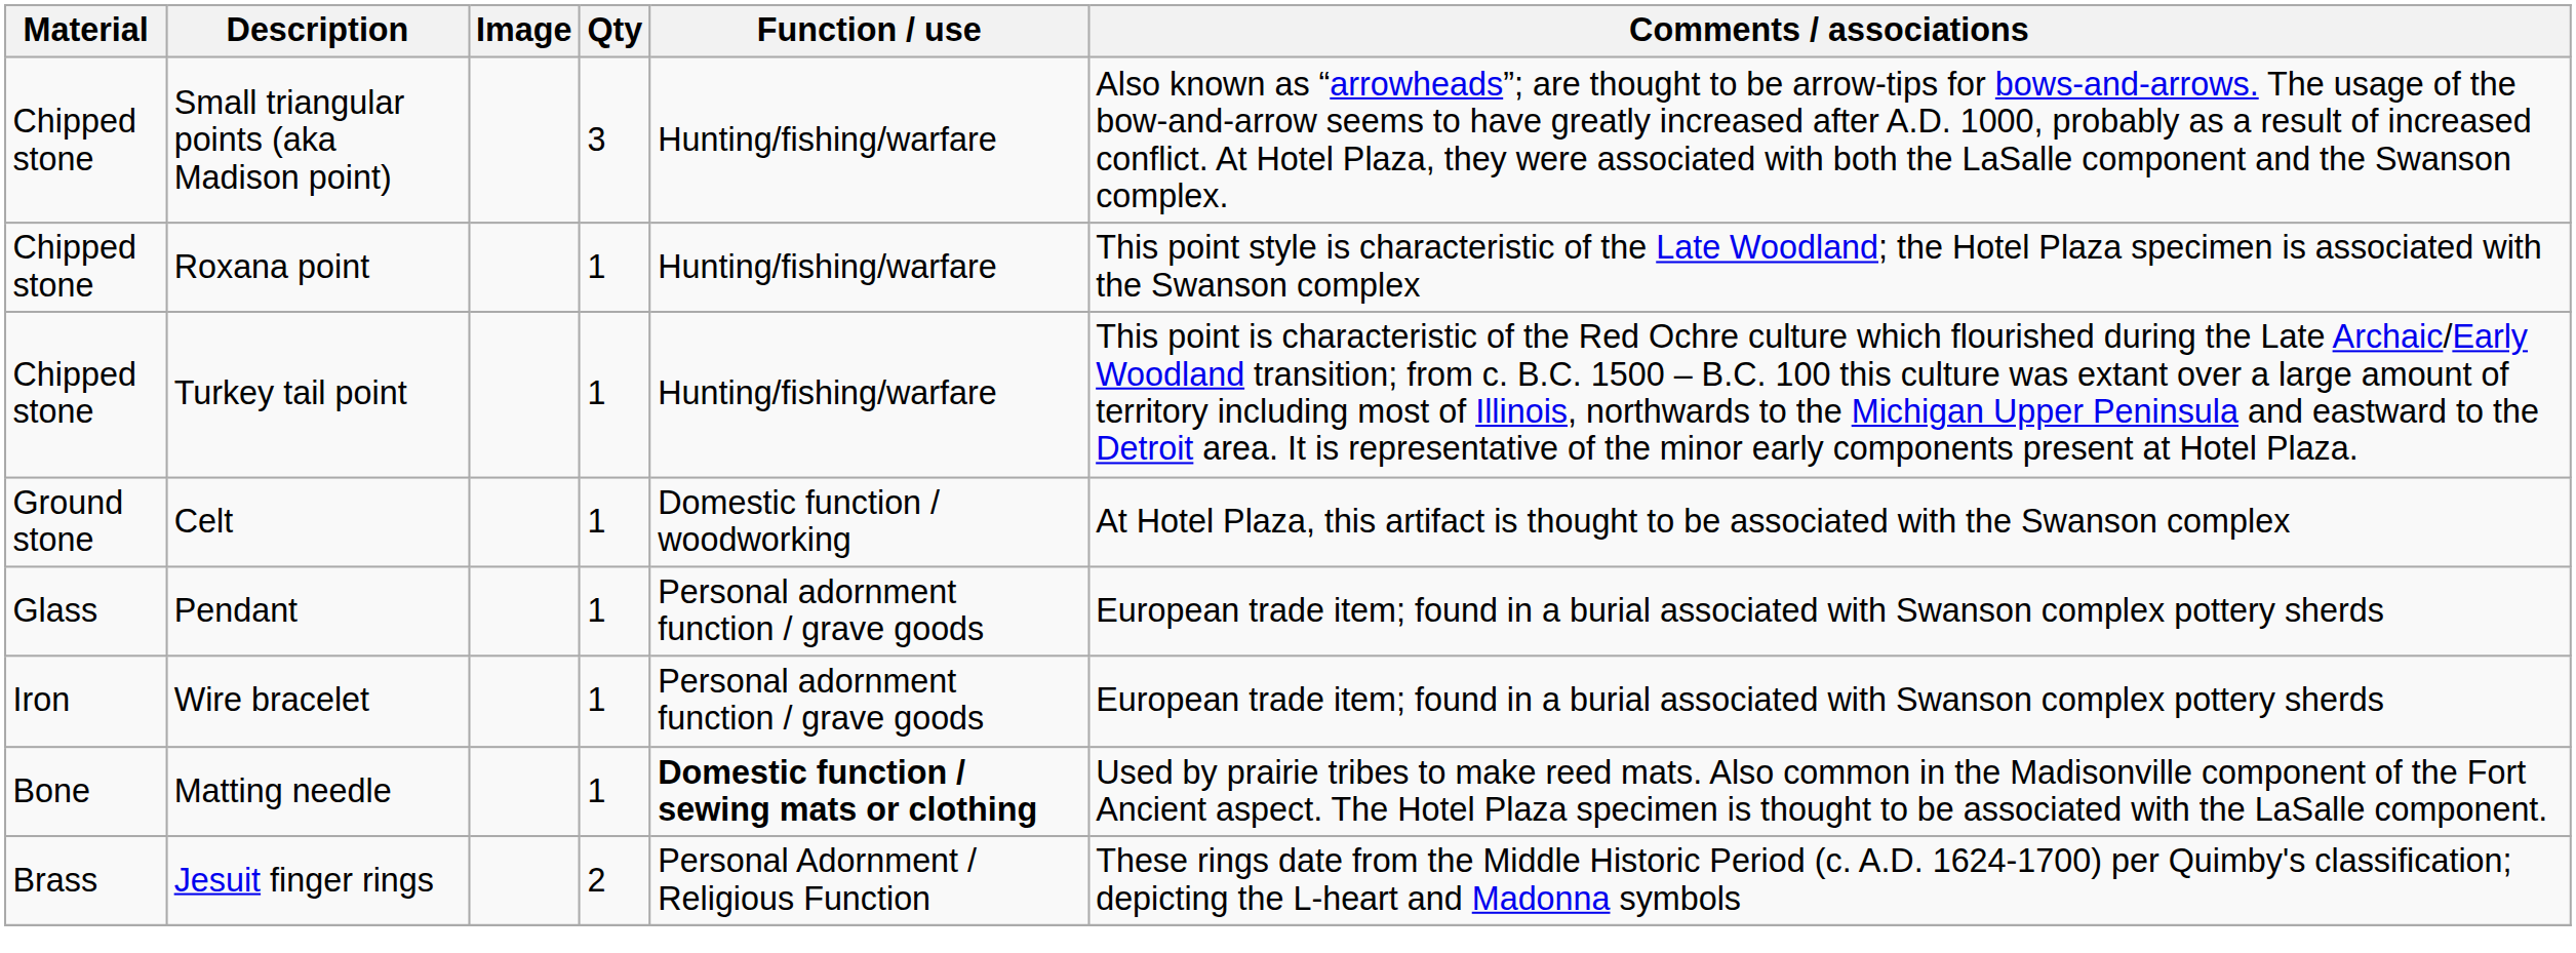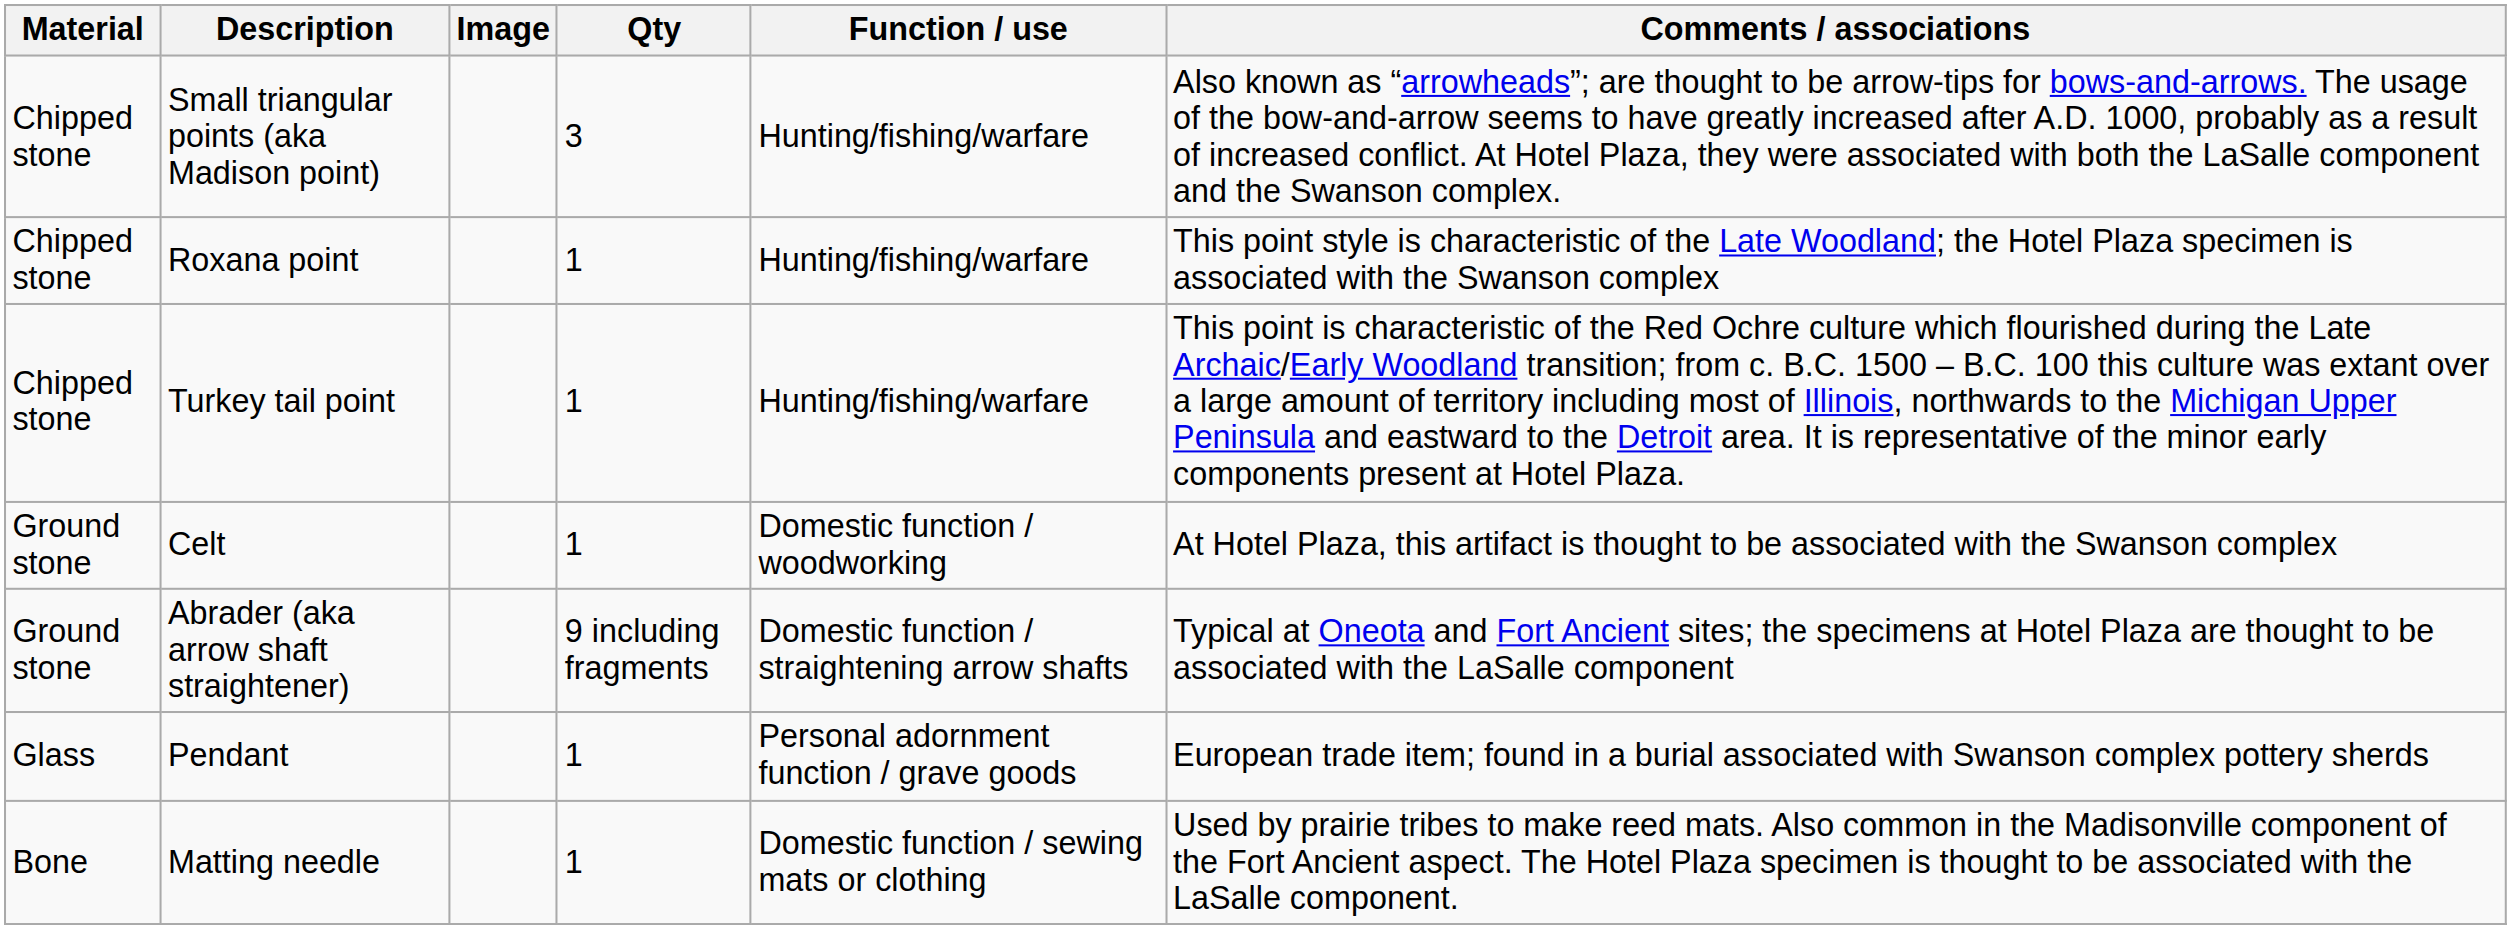 <table class="wikitable sortable" style="width:98%">
 <tr>
 <th>Material</th>
 <th>Description</th>
 <th>Image</th>
 <th>Qty</th>
 <th>Function / use</th>
 <th>Comments / associations</th>
 </tr>
 <tr>
 <td>Chipped stone</td>
 <td>Small triangular points (aka Madison point)</td>
 <td></td>
 <td>3</td>
 <td>Hunting/fishing/warfare</td>
 <td>Also known as “<a href='#'>arrowheads</a>”; are thought to be arrow-tips for <a href='#'>bows-and-arrows.</a>  The usage of the bow-and-arrow seems to have greatly increased after A.D. 1000, probably as a result of increased conflict.  At Hotel Plaza, they were associated with both the LaSalle component and the Swanson complex.</td>
 </tr>
 <tr>
 <td>Chipped stone</td>
 <td>Roxana point</td>
 <td></td>
 <td>1</td>
 <td>Hunting/fishing/warfare</td>
 <td>This point style is characteristic of the <a href='#'>Late Woodland</a>; the Hotel Plaza specimen is associated with the Swanson complex</td>
 </tr>
 <tr>
 <td>Chipped stone</td>
 <td>Turkey tail point</td>
 <td></td>
 <td>1</td>
 <td>Hunting/fishing/warfare</td>
 <td>This point is characteristic of the Red Ochre culture which flourished during the Late <a href='#'>Archaic</a>/<a href='#'>Early Woodland</a> transition; from c. B.C. 1500 – B.C. 100 this culture was extant over a large amount of territory including most of <a href='#'>Illinois</a>, northwards to the <a href='#'>Michigan Upper Peninsula</a> and eastward to the <a href='#'>Detroit</a> area.  It is representative of the minor early components present at Hotel Plaza.</td>
 </tr>
 <tr>
 <td>Ground stone</td>
 <td>Celt</td>
 <td></td>
 <td>1</td>
 <td>Domestic function / woodworking</td>
 <td>At Hotel Plaza, this artifact is thought to be associated with the Swanson complex</td>
 </tr>
 <tr>
+<td>Ground stone</td>
+<td>Abrader (aka arrow shaft straightener)</td>
+<td></td>
+<td>9 including fragments</td>
+<td>Domestic function / straightening arrow shafts</td>
+<td>Typical at <a href='#'>Oneota</a> and <a href='#'>Fort Ancient</a> sites; the specimens at Hotel Plaza are thought to be associated with the LaSalle component</td>
+</tr>
+<tr>
 <td>Glass</td>
 <td>Pendant</td>
-<td></td>
-<td>1</td>
-<td>Personal adornment function / grave goods</td>
-<td>European trade item; found in a burial associated with Swanson complex pottery sherds</td>
-</tr>
-<tr>
-<td>Iron</td>
-<td>Wire bracelet</td>
 <td></td>
 <td>1</td>
 <td>Personal adornment function / grave goods</td>
 <td>European trade item; found in a burial associated with Swanson complex pottery sherds</td>
 </tr>
 <tr>
 <td>Bone</td>
 <td>Matting needle</td>
 <td></td>
 <td>1</td>
-<td><strong>Domestic function / sewing mats or clothing</strong></td>
+<td>Domestic function / sewing mats or clothing</td>
 <td>Used by prairie tribes to make reed mats.  Also common in the Madisonville component of the Fort Ancient aspect.  The Hotel Plaza specimen is thought to be associated with the LaSalle component.</td>
-</tr>
-<tr>
-<td>Brass</td>
-<td><a href='#'>Jesuit</a> finger rings</td>
-<td></td>
-<td>2</td>
-<td>Personal Adornment / Religious Function</td>
-<td>These rings date from the Middle Historic Period (c. A.D. 1624-1700) per Quimby's classification; depicting the L-heart and <a href='#'>Madonna</a> symbols</td>
 </tr>
 <tr>
 </tr>
 </table>
